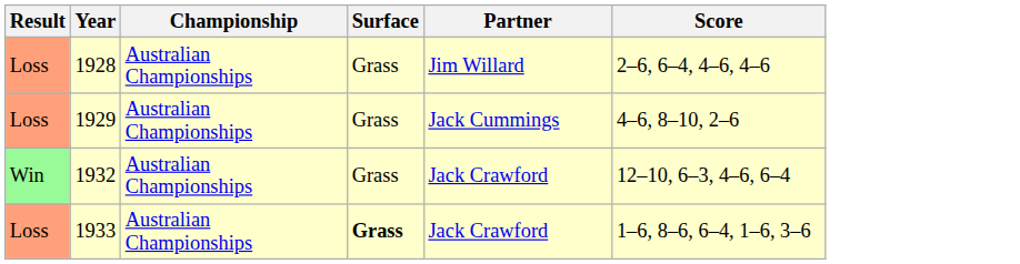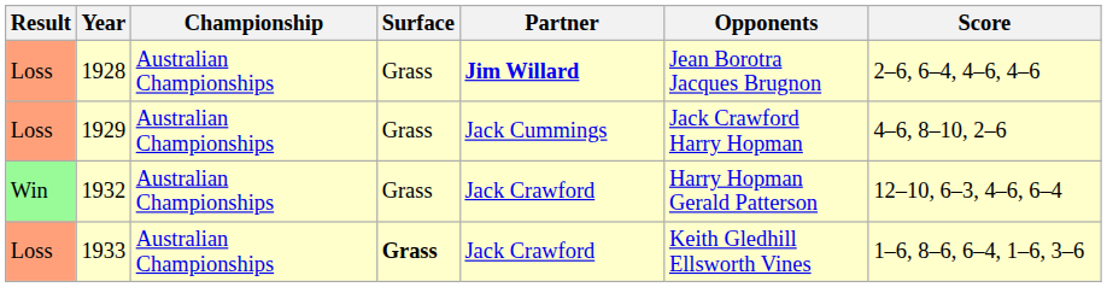 <table class="sortable wikitable">
 <tr>
 <th>Result</th>
 <th>Year</th>
 <th style="width:170px">Championship</th>
 <th style="width:50px">Surface</th>
 <th style="width:140px">Partner</th>
+<th style="width:140px">Opponents</th>
 <th style="width:160px" class="unsortable">Score</th>
 </tr>
 <tr style="background:#ffc;">
 <td style="background:#ffa07a;">Loss</td>
 <td>1928</td>
 <td><a href='#'>Australian Championships</a></td>
 <td>Grass</td>
-<td> <a href='#'>Jim Willard</a></td>
+<td><strong> <a href='#'>Jim Willard</a></strong></td>
+<td> <a href='#'>Jean Borotra</a> <br>  <a href='#'>Jacques Brugnon</a></td>
 <td>2–6, 6–4, 4–6, 4–6</td>
 </tr>
 <tr style="background:#ffc;">
 <td style="background:#ffa07a;">Loss</td>
 <td>1929</td>
 <td><a href='#'>Australian Championships</a></td>
 <td>Grass</td>
 <td> <a href='#'>Jack Cummings</a></td>
+<td> <a href='#'>Jack Crawford</a> <br>  <a href='#'>Harry Hopman</a></td>
 <td>4–6, 8–10, 2–6</td>
 </tr>
 <tr style="background:#ffc;">
 <td style="background:#98fb98;">Win</td>
 <td>1932</td>
 <td><a href='#'>Australian Championships</a></td>
 <td>Grass</td>
 <td> <a href='#'>Jack Crawford</a></td>
+<td> <a href='#'>Harry Hopman</a> <br>  <a href='#'>Gerald Patterson</a></td>
 <td>12–10, 6–3, 4–6, 6–4</td>
 </tr>
 <tr style="background:#ffc;">
 <td style="background:#ffa07a;">Loss</td>
 <td>1933</td>
 <td><a href='#'>Australian Championships</a></td>
 <td><strong>Grass</strong></td>
 <td> <a href='#'>Jack Crawford</a></td>
+<td> <a href='#'>Keith Gledhill</a> <br>  <a href='#'>Ellsworth Vines</a></td>
 <td>1–6, 8–6, 6–4, 1–6, 3–6</td>
 </tr>
 </table>
